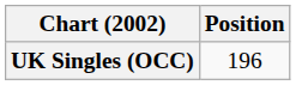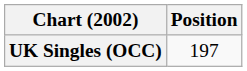 <table class="wikitable plainrowheaders" style="text-align:center">
 <tr>
 <th scope="col">Chart (2002)</th>
 <th scope="col">Position</th>
 </tr>
 <tr>
 <th scope="row">UK Singles (OCC)</th>
-<td>196</td>
+<td>197</td>
 </tr>
 </table>
